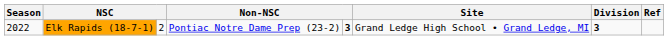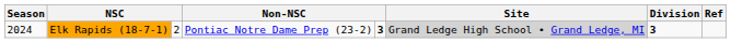 <table class="wikitable sortable">
 <tr>
 <th>Season</th>
 <th colspan="2">NSC</th>
 <th colspan="2">Non-NSC</th>
 <th>Site</th>
 <th>Division</th>
 <th>Ref</th>
 </tr>
 <tr>
-<td>2022</td>
+<td>2024</td>
 <td !align=center style="background:orange;color:black">Elk Rapids (18-7-1)</td>
 <td>2</td>
 <td><a href='#'>Pontiac Notre Dame Prep</a> (23-2)</td>
 <td><strong>3</strong></td>
-<td>Grand Ledge High School • <a href='#'>Grand Ledge, MI</a></td>
+<td style="background: lightgrey;">Grand Ledge High School • <a href='#'>Grand Ledge, MI</a></td>
 <td><strong>3</strong></td>
 <td></td>
 </tr>
 </table>
